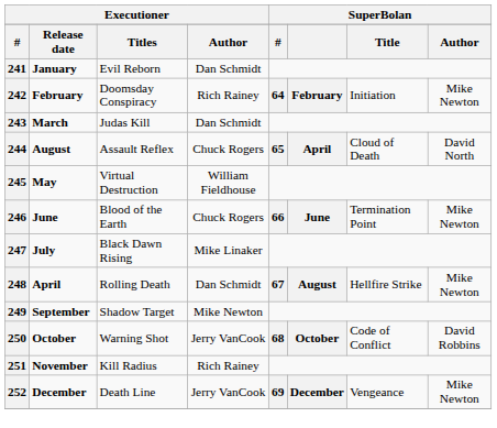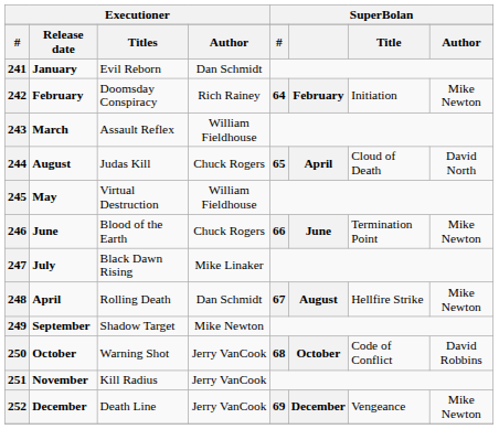 <table class="wikitable plainrowheaders sortable" style="margin-right: 0;">
 <tr>
 <th colspan="4" style="background: #;">Executioner</th>
 <th colspan="4" style="background: #;">SuperBolan</th>
 </tr>
 <tr>
 </tr>
 <tr>
 <th scope="col">#</th>
 <th scope="col">Release date</th>
 <th scope="col">Titles</th>
 <th scope="col">Author</th>
 <th scope="col">#</th>
 <th scope="col"></th>
 <th scope="col">Title</th>
 <th scope="col">Author</th>
 </tr>
 <tr>
 <th scope="row" style="text-align:center;"><strong>241</strong></th>
 <td><strong>January</strong></td>
 <td>Evil Reborn</td>
 <td style="text-align:center;">Dan Schmidt</td>
 </tr>
 <tr>
 <th scope="row" style="text-align:center;"><strong>242</strong></th>
 <td><strong>February</strong></td>
 <td>Doomsday Conspiracy</td>
 <td style="text-align:center;">Rich Rainey</td>
 <th scope="row" style="text-align:center;"><strong>64</strong></th>
 <th scope="row" style="text-align:center;"><strong>February</strong></th>
 <td>Initiation</td>
 <td style="text-align:center;">Mike Newton</td>
 </tr>
 <tr>
 <th scope="row" style="text-align:center;"><strong>243</strong></th>
 <td><strong>March</strong></td>
-<td>Judas Kill</td>
-<td style="text-align:center;">Dan Schmidt</td>
+<td>Assault Reflex</td>
+<td style="text-align:center;">William Fieldhouse</td>
 </tr>
 <tr>
 <th scope="row" style="text-align:center;"><strong>244</strong></th>
 <td><strong>August</strong></td>
-<td>Assault Reflex</td>
+<td>Judas Kill</td>
 <td style="text-align:center;">Chuck Rogers</td>
 <th scope="row" style="text-align:center;"><strong>65</strong></th>
 <th scope="row" style="text-align:center;"><strong>April</strong></th>
 <td>Cloud of Death</td>
 <td style="text-align:center;">David North</td>
 </tr>
 <tr>
 <th scope="row" style="text-align:center;"><strong>245</strong></th>
 <td><strong>May</strong></td>
 <td>Virtual Destruction</td>
 <td style="text-align:center;">William Fieldhouse</td>
 </tr>
 <tr>
 <th scope="row" style="text-align:center;"><strong>246</strong></th>
 <td><strong>June</strong></td>
 <td>Blood of the Earth</td>
 <td style="text-align:center;">Chuck Rogers</td>
 <th scope="row" style="text-align:center;"><strong>66</strong></th>
 <th scope="row" style="text-align:center;"><strong>June</strong></th>
 <td>Termination Point</td>
 <td style="text-align:center;">Mike Newton</td>
 </tr>
 <tr>
 <th scope="row" style="text-align:center;"><strong>247</strong></th>
 <td><strong>July</strong></td>
 <td>Black Dawn Rising</td>
 <td style="text-align:center;">Mike Linaker</td>
 </tr>
 <tr>
 <th scope="row" style="text-align:center;"><strong>248</strong></th>
 <td><strong>April</strong></td>
 <td>Rolling Death</td>
 <td style="text-align:center;">Dan Schmidt</td>
 <th scope="row" style="text-align:center;"><strong>67</strong></th>
 <th scope="row" style="text-align:center;"><strong>August</strong></th>
 <td>Hellfire Strike</td>
 <td style="text-align:center;">Mike Newton</td>
 </tr>
 <tr>
 <th scope="row" style="text-align:center;"><strong>249</strong></th>
 <td><strong>September</strong></td>
 <td>Shadow Target</td>
 <td style="text-align:center;">Mike Newton</td>
 </tr>
 <tr>
 <th scope="row" style="text-align:center;"><strong>250</strong></th>
 <td><strong>October</strong></td>
 <td>Warning Shot</td>
 <td style="text-align:center;">Jerry VanCook</td>
 <th scope="row" style="text-align:center;"><strong>68</strong></th>
 <th scope="row" style="text-align:center;"><strong>October</strong></th>
 <td>Code of Conflict</td>
 <td style="text-align:center;">David Robbins</td>
 </tr>
 <tr>
 <th scope="row" style="text-align:center;"><strong>251</strong></th>
 <td><strong>November</strong></td>
 <td>Kill Radius</td>
-<td style="text-align:center;">Rich Rainey</td>
+<td style="text-align:center;">Jerry VanCook</td>
 </tr>
 <tr>
 <th scope="row" style="text-align:center;"><strong>252</strong></th>
 <td><strong>December</strong></td>
 <td>Death Line</td>
 <td style="text-align:center;">Jerry VanCook</td>
 <th scope="row" style="text-align:center;"><strong>69</strong></th>
 <th scope="row" style="text-align:center;"><strong>December</strong></th>
 <td>Vengeance</td>
 <td style="text-align:center;">Mike Newton</td>
 </tr>
 <tr>
 </tr>
 </table>
